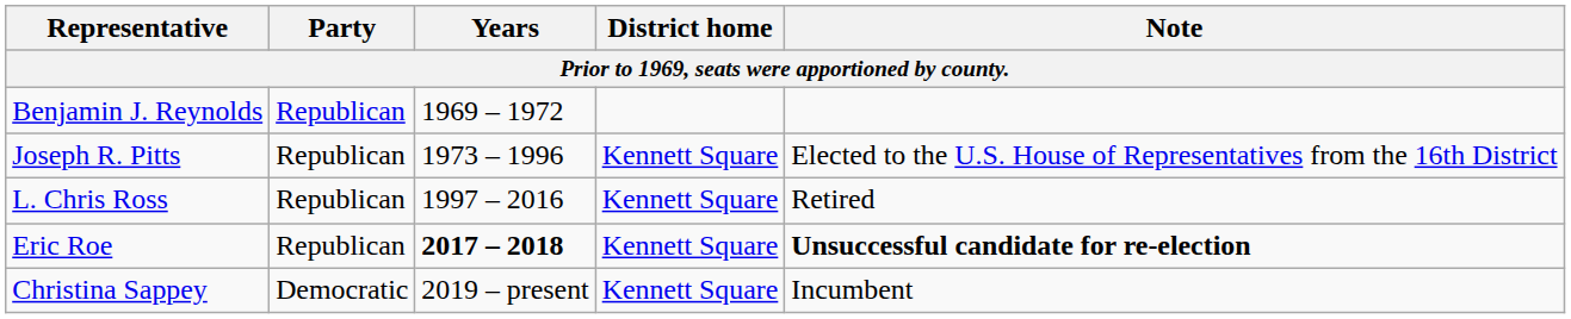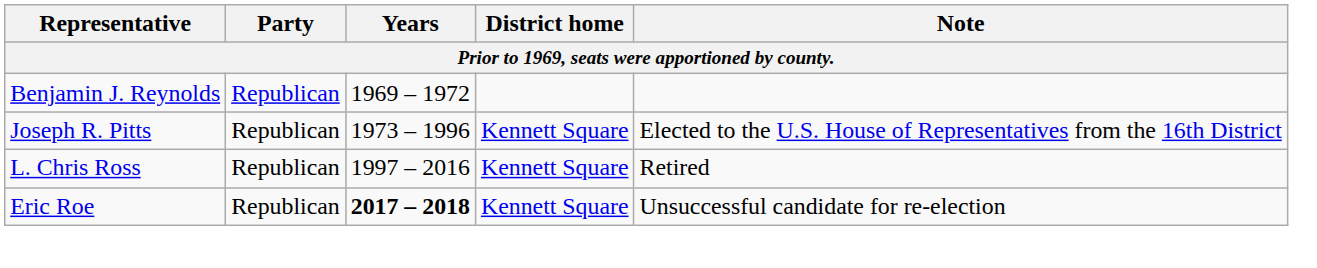 <table class=wikitable>
 <tr valign=bottom>
 <th>Representative</th>
 <th>Party</th>
 <th>Years</th>
 <th>District home</th>
 <th>Note</th>
 </tr>
 <tr>
 <th colspan=5 style="font-size: 80%;"><em>Prior to 1969, seats were apportioned by county.</em></th>
 </tr>
 <tr>
 <td><a href='#'>Benjamin J. Reynolds</a></td>
 <td><a href='#'>Republican</a></td>
 <td>1969 – 1972</td>
 <td></td>
 <td></td>
 </tr>
 <tr>
 <td><a href='#'>Joseph R. Pitts</a></td>
 <td>Republican</td>
 <td>1973 – 1996</td>
 <td><a href='#'>Kennett Square</a></td>
 <td>Elected to the <a href='#'>U.S. House of Representatives</a> from the <a href='#'>16th District</a></td>
 </tr>
 <tr>
 <td><a href='#'>L. Chris Ross</a></td>
 <td>Republican</td>
 <td>1997 – 2016</td>
 <td><a href='#'>Kennett Square</a></td>
 <td>Retired</td>
 </tr>
 <tr>
 <td><a href='#'>Eric Roe</a></td>
 <td>Republican</td>
 <td><strong>2017 – 2018</strong></td>
 <td><a href='#'>Kennett Square</a></td>
-<td><strong>Unsuccessful candidate for re-election</strong></td>
-</tr>
-<tr>
-<td><a href='#'>Christina Sappey</a></td>
-<td>Democratic</td>
-<td>2019 – present</td>
-<td><a href='#'>Kennett Square</a></td>
-<td>Incumbent</td>
+<td>Unsuccessful candidate for re-election</td>
 </tr>
 </table>
